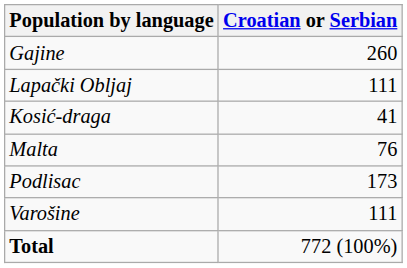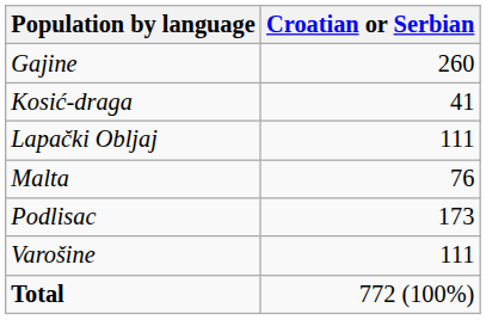 <table class="wikitable sortable">
 <tr>
 <th>Population by language</th>
 <th><a href='#'>Croatian</a> or <a href='#'>Serbian</a></th>
 </tr>
 <tr>
 <td><em>Gajine</em></td>
 <td align="right">260</td>
 </tr>
 <tr>
+<td><em>Kosić-draga</em></td>
+<td align="right">41</td>
+</tr>
+<tr>
 <td><em>Lapački Obljaj</em></td>
 <td align="right">111</td>
-</tr>
-<tr>
-<td><em>Kosić-draga</em></td>
-<td align="right">41</td>
 </tr>
 <tr>
 <td><em>Malta</em></td>
 <td align="right">76</td>
 </tr>
 <tr>
 <td><em>Podlisac</em></td>
 <td align="right">173</td>
 </tr>
 <tr>
 <td><em>Varošine</em></td>
 <td align="right">111</td>
 </tr>
 <tr>
 <td><strong>Total</strong></td>
 <td align="right">772 (100%)</td>
 </tr>
 </table>
